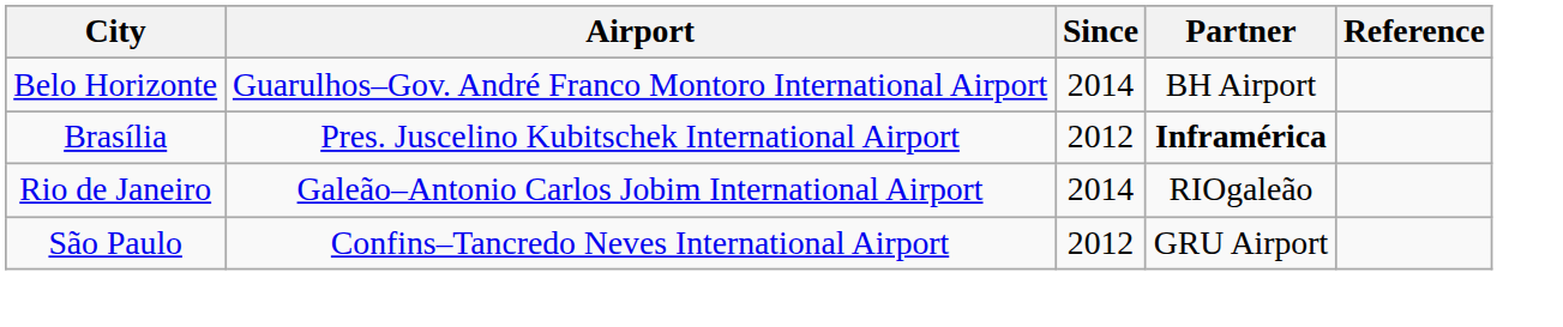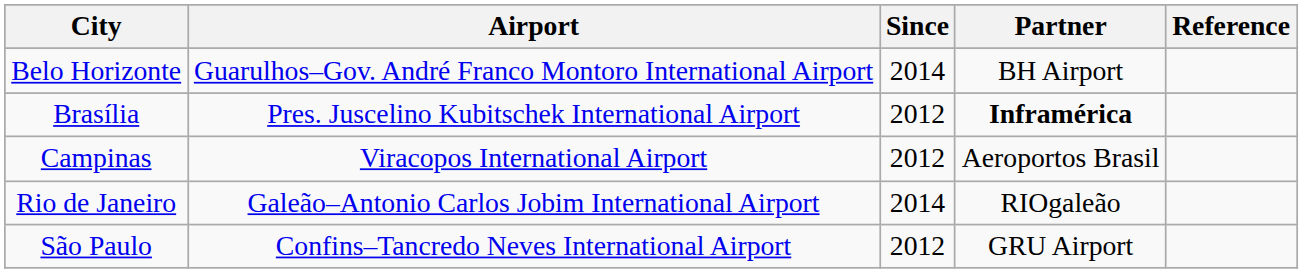 <table class="wikitable">
 <tr>
 <th>City</th>
 <th style="text-align:center;">Airport</th>
 <th>Since</th>
 <th>Partner</th>
 <th>Reference</th>
 </tr>
 <tr style="text-align:center;">
 <td><a href='#'>Belo Horizonte</a></td>
 <td style="text-align:center;"><a href='#'>Guarulhos–Gov. André Franco Montoro International Airport</a></td>
 <td>2014</td>
 <td>BH Airport</td>
 <td></td>
 </tr>
 <tr style="text-align:center;">
 <td><a href='#'>Brasília</a></td>
 <td style="text-align:center;"><a href='#'>Pres. Juscelino Kubitschek International Airport</a></td>
 <td>2012</td>
 <td><strong>Inframérica</strong></td>
 <td></td>
 </tr>
 <tr style="text-align:center;">
+<td><a href='#'>Campinas</a></td>
+<td style="text-align:center;"><a href='#'>Viracopos International Airport</a></td>
+<td>2012</td>
+<td>Aeroportos Brasil</td>
+<td></td>
+</tr>
+<tr style="text-align:center;">
 <td><a href='#'>Rio de Janeiro</a></td>
 <td style="text-align:center;"><a href='#'>Galeão–Antonio Carlos Jobim International Airport</a></td>
 <td>2014</td>
 <td>RIOgaleão</td>
 <td></td>
 </tr>
 <tr style="text-align:center;">
 <td><a href='#'>São Paulo</a></td>
 <td style="text-align:center;"><a href='#'>Confins–Tancredo Neves International Airport</a></td>
 <td>2012</td>
 <td>GRU Airport</td>
 <td></td>
 </tr>
 </table>
